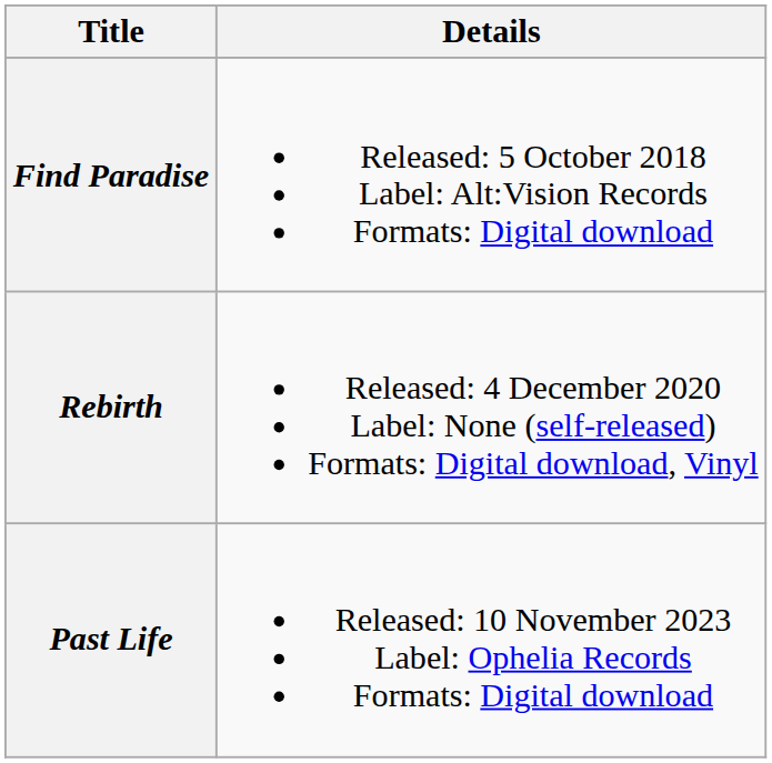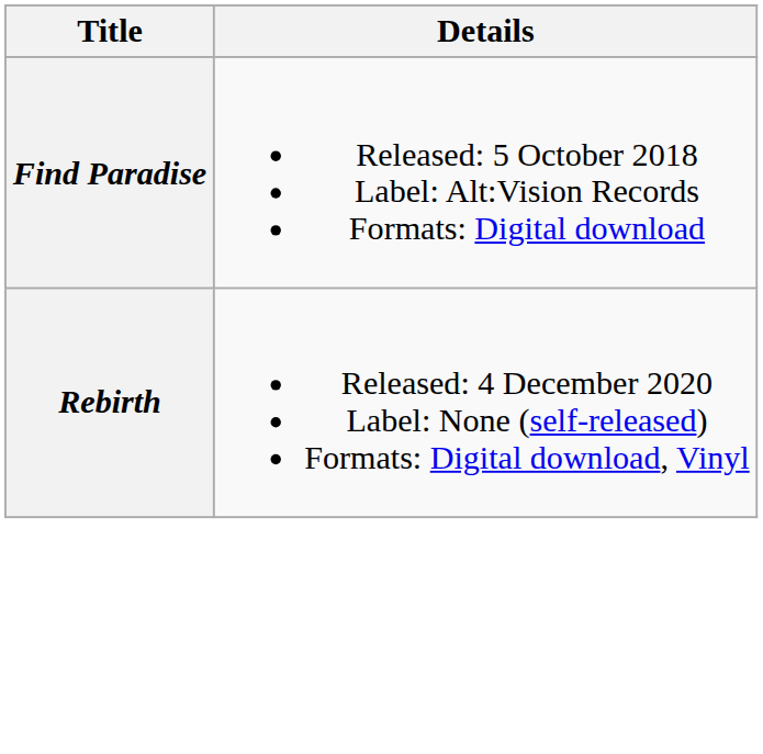 <table class="wikitable plainrowheaders" style="text-align:center;">
 <tr>
 <th scope="col">Title</th>
 <th scope="col">Details</th>
 </tr>
 <tr>
 <th scope="row"><em>Find Paradise</em></th>
 <td><br><ul><li>Released: 5 October 2018</li><li>Label: Alt:Vision Records</li><li>Formats: <a href='#'>Digital download</a></li></ul></td>
 </tr>
 <tr>
 <th scope="row"><em>Rebirth</em></th>
 <td><br><ul><li>Released: 4 December 2020</li><li>Label: None (<a href='#'>self-released</a>)</li><li>Formats: <a href='#'>Digital download</a>, <a href='#'>Vinyl</a></li></ul></td>
 </tr>
-<tr>
-<th scope="row"><em>Past Life</em></th>
-<td><br><ul><li>Released: 10 November 2023</li><li>Label: <a href='#'>Ophelia Records</a></li><li>Formats: <a href='#'>Digital download</a></li></ul></td>
-</tr>
 </table>
